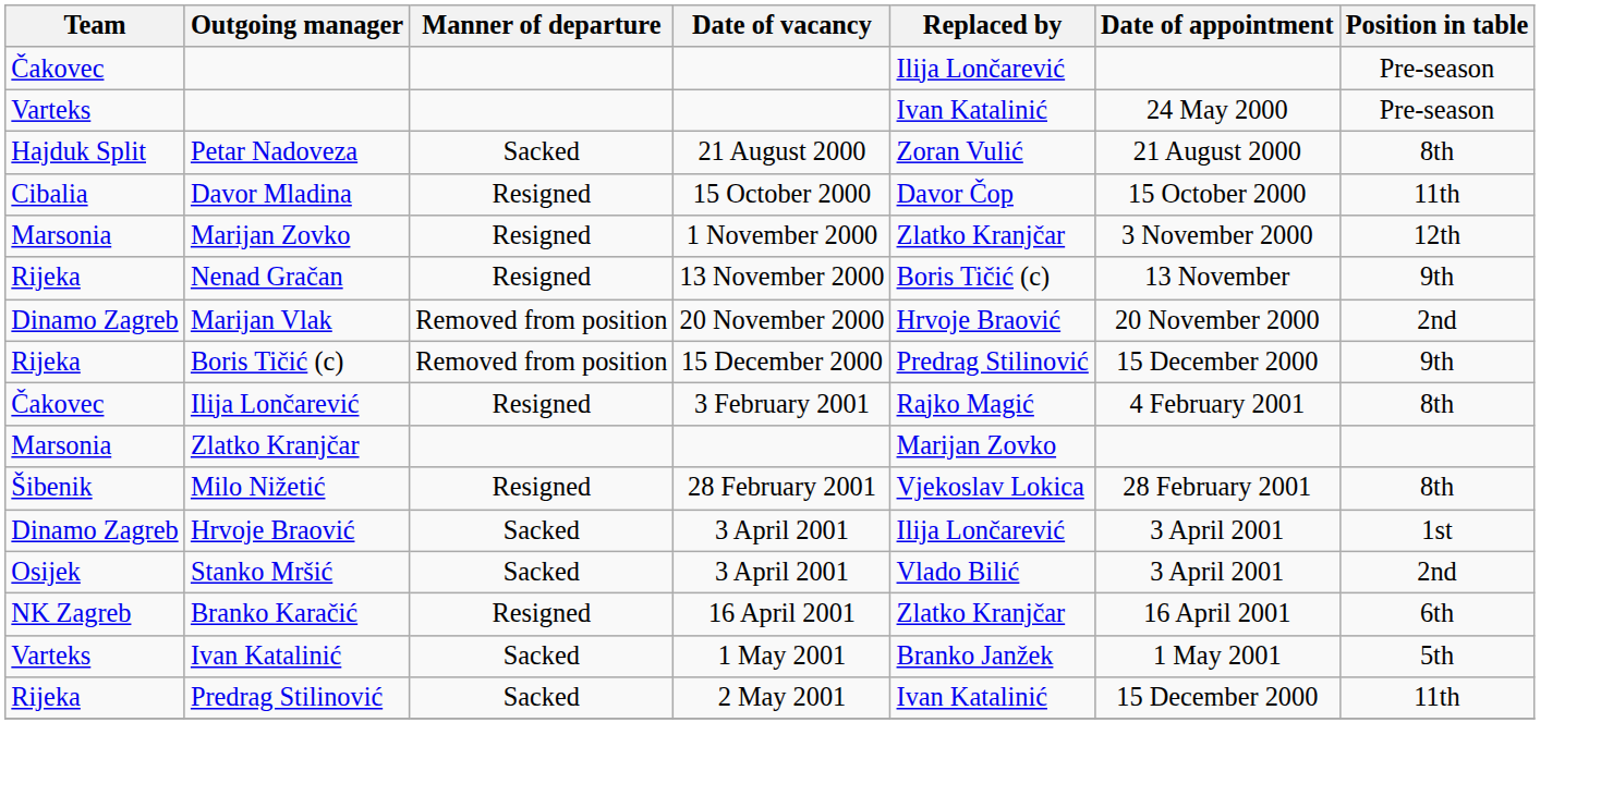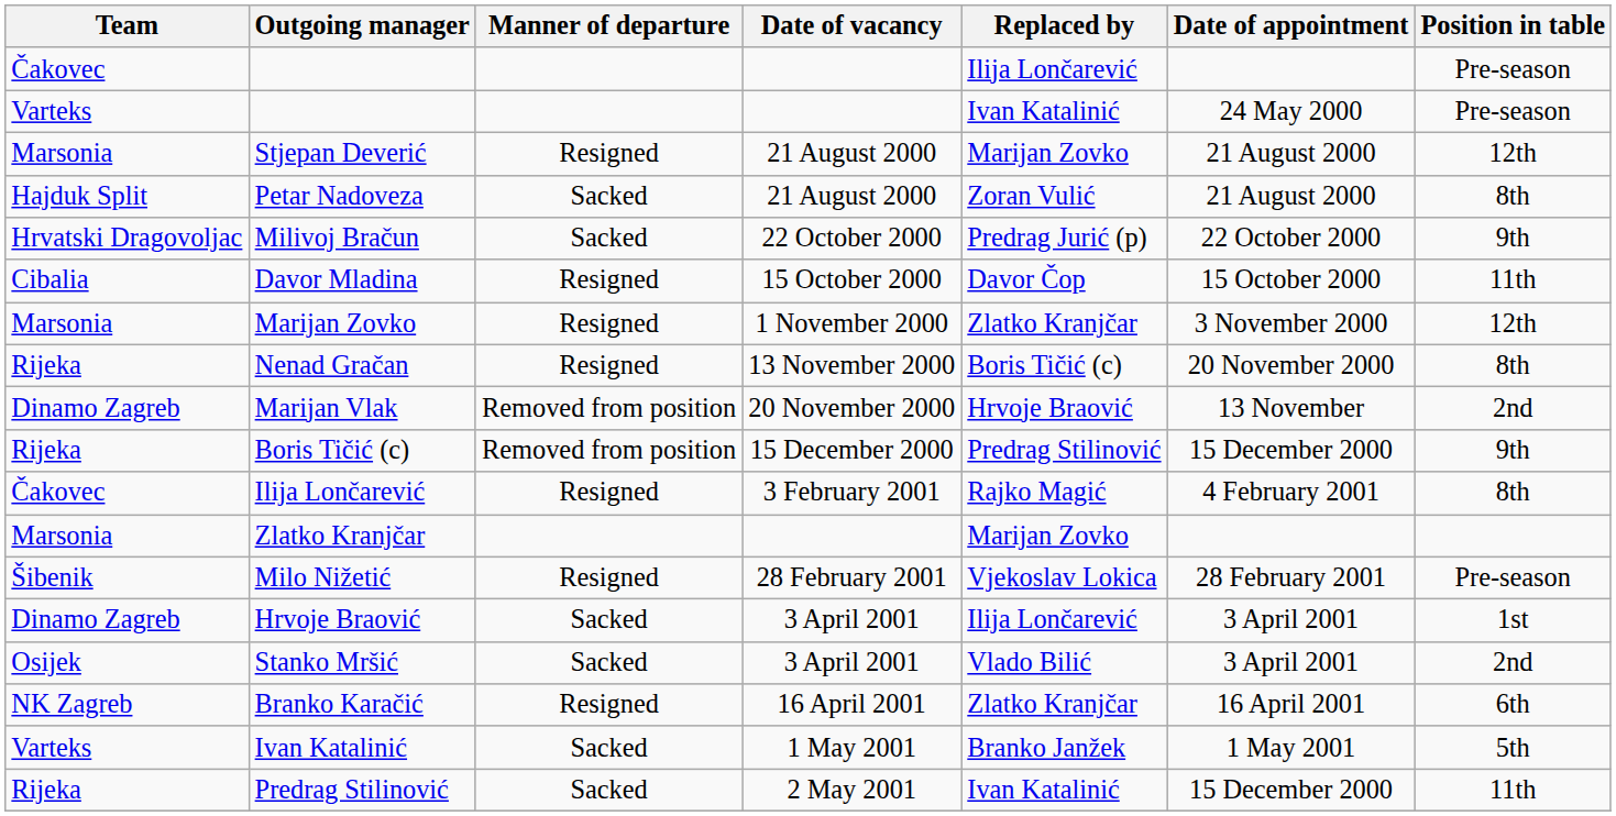 <table class="wikitable sortable">
 <tr>
 <th>Team</th>
 <th>Outgoing manager</th>
 <th>Manner of departure</th>
 <th>Date of vacancy</th>
 <th>Replaced by</th>
 <th>Date of appointment</th>
 <th>Position in table</th>
 </tr>
 <tr>
 <td><a href='#'>Čakovec</a></td>
 <td></td>
 <td></td>
 <td></td>
 <td> <a href='#'>Ilija Lončarević</a></td>
 <td></td>
 <td align=center>Pre-season</td>
 </tr>
 <tr>
 <td><a href='#'>Varteks</a></td>
 <td></td>
 <td></td>
 <td></td>
 <td> <a href='#'>Ivan Katalinić</a></td>
 <td align=center>24 May 2000</td>
 <td align=center>Pre-season</td>
 </tr>
 <tr>
+<td><a href='#'>Marsonia</a></td>
+<td> <a href='#'>Stjepan Deverić</a></td>
+<td align=center>Resigned</td>
+<td align=center>21 August 2000</td>
+<td> <a href='#'>Marijan Zovko</a></td>
+<td align=center>21 August 2000</td>
+<td align=center>12th</td>
+</tr>
+<tr>
 <td><a href='#'>Hajduk Split</a></td>
 <td> <a href='#'>Petar Nadoveza</a></td>
 <td align=center>Sacked</td>
 <td align=center>21 August 2000</td>
 <td> <a href='#'>Zoran Vulić</a></td>
 <td align=center>21 August 2000</td>
 <td align=center>8th</td>
+</tr>
+<tr>
+<td><a href='#'>Hrvatski Dragovoljac</a></td>
+<td> <a href='#'>Milivoj Bračun</a></td>
+<td align=center>Sacked</td>
+<td align=center>22 October 2000</td>
+<td> <a href='#'>Predrag Jurić</a> (p)</td>
+<td align=center>22 October 2000</td>
+<td align=center>9th</td>
 </tr>
 <tr>
 <td><a href='#'>Cibalia</a></td>
 <td> <a href='#'>Davor Mladina</a></td>
 <td align=center>Resigned</td>
 <td align=center>15 October 2000</td>
 <td> <a href='#'>Davor Čop</a></td>
 <td align=center>15 October 2000</td>
 <td align=center>11th</td>
 </tr>
 <tr>
 <td><a href='#'>Marsonia</a></td>
 <td> <a href='#'>Marijan Zovko</a></td>
 <td align=center>Resigned</td>
 <td align=center>1 November 2000</td>
 <td> <a href='#'>Zlatko Kranjčar</a></td>
 <td align=center>3 November 2000</td>
 <td align=center>12th</td>
 </tr>
 <tr>
 <td><a href='#'>Rijeka</a></td>
 <td> <a href='#'>Nenad Gračan</a></td>
 <td align=center>Resigned</td>
 <td align=center>13 November 2000</td>
 <td> <a href='#'>Boris Tičić</a> (c)</td>
-<td align=center>13 November</td>
-<td align=center>9th</td>
+<td align=center>20 November 2000</td>
+<td align=center>8th</td>
 </tr>
 <tr>
 <td><a href='#'>Dinamo Zagreb</a></td>
 <td> <a href='#'>Marijan Vlak</a></td>
 <td align=center>Removed from position</td>
 <td align=center>20 November 2000</td>
 <td> <a href='#'>Hrvoje Braović</a></td>
-<td align=center>20 November 2000</td>
+<td align=center>13 November</td>
 <td align=center>2nd</td>
 </tr>
 <tr>
 <td><a href='#'>Rijeka</a></td>
 <td> <a href='#'>Boris Tičić</a> (c)</td>
 <td align=center>Removed from position</td>
 <td align=center>15 December 2000</td>
 <td> <a href='#'>Predrag Stilinović</a></td>
 <td align=center>15 December 2000</td>
 <td align=center>9th</td>
 </tr>
 <tr>
 <td><a href='#'>Čakovec</a></td>
 <td> <a href='#'>Ilija Lončarević</a></td>
 <td align=center>Resigned</td>
 <td align=center>3 February 2001</td>
 <td> <a href='#'>Rajko Magić</a></td>
 <td align=center>4 February 2001</td>
 <td align=center>8th</td>
 </tr>
 <tr>
 <td><a href='#'>Marsonia</a></td>
 <td> <a href='#'>Zlatko Kranjčar</a></td>
 <td></td>
 <td></td>
 <td> <a href='#'>Marijan Zovko</a></td>
 <td></td>
 <td></td>
 </tr>
 <tr>
 <td><a href='#'>Šibenik</a></td>
 <td> <a href='#'>Milo Nižetić</a></td>
 <td align=center>Resigned</td>
 <td align=center>28 February 2001</td>
 <td> <a href='#'>Vjekoslav Lokica</a></td>
 <td align=center>28 February 2001</td>
-<td align=center>8th</td>
+<td align=center>Pre-season</td>
 </tr>
 <tr>
 <td><a href='#'>Dinamo Zagreb</a></td>
 <td> <a href='#'>Hrvoje Braović</a></td>
 <td align=center>Sacked</td>
 <td align=center>3 April 2001</td>
 <td> <a href='#'>Ilija Lončarević</a></td>
 <td align=center>3 April 2001</td>
 <td align=center>1st</td>
 </tr>
 <tr>
 <td><a href='#'>Osijek</a></td>
 <td> <a href='#'>Stanko Mršić</a></td>
 <td align=center>Sacked</td>
 <td align=center>3 April 2001</td>
 <td> <a href='#'>Vlado Bilić</a></td>
 <td align=center>3 April 2001</td>
 <td align=center>2nd</td>
 </tr>
 <tr>
 <td><a href='#'>NK Zagreb</a></td>
 <td> <a href='#'>Branko Karačić</a></td>
 <td align=center>Resigned</td>
 <td align=center>16 April 2001</td>
 <td> <a href='#'>Zlatko Kranjčar</a></td>
 <td align=center>16 April 2001</td>
 <td align=center>6th</td>
 </tr>
 <tr>
 <td><a href='#'>Varteks</a></td>
 <td> <a href='#'>Ivan Katalinić</a></td>
 <td align=center>Sacked</td>
 <td align=center>1 May 2001</td>
 <td> <a href='#'>Branko Janžek</a></td>
 <td align=center>1 May 2001</td>
 <td align=center>5th</td>
 </tr>
 <tr>
 <td><a href='#'>Rijeka</a></td>
 <td> <a href='#'>Predrag Stilinović</a></td>
 <td align=center>Sacked</td>
 <td align=center>2 May 2001</td>
 <td> <a href='#'>Ivan Katalinić</a></td>
 <td align=center>15 December 2000</td>
 <td align=center>11th</td>
 </tr>
 <tr>
 </tr>
 </table>
